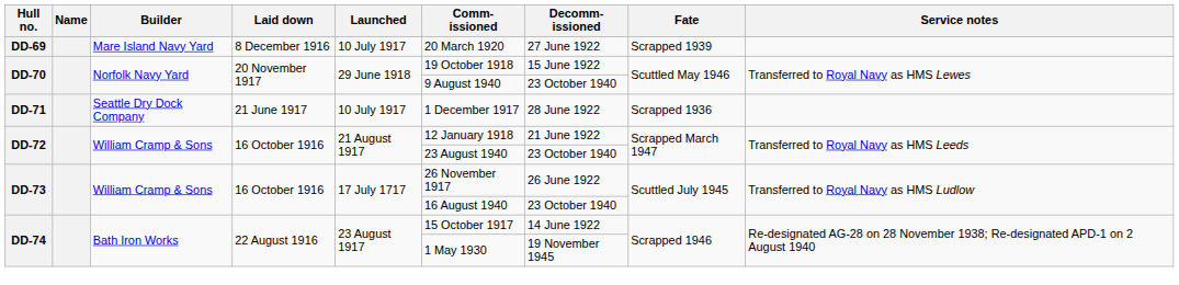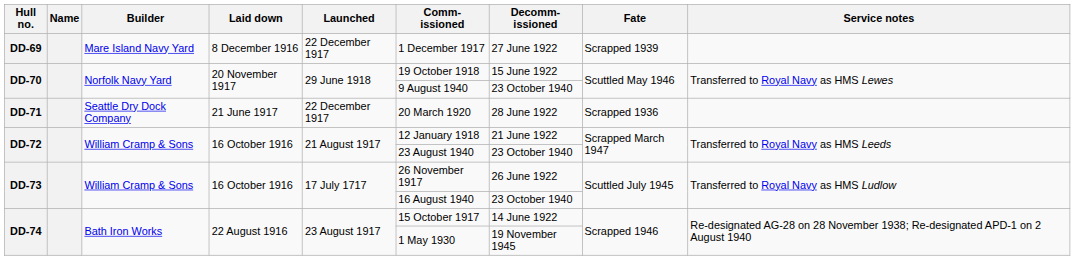 <table class="wikitable sortable plainrowheaders">
 <tr>
 <th scope="col">Hull no.</th>
 <th scope="col">Name</th>
 <th scope="col" style="max-width: 9em;">Builder</th>
 <th scope="col" style="max-width: 6em;">Laid down</th>
 <th scope="col" style="max-width: 6em;">Launched</th>
 <th scope="col" style="max-width: 6em;">Comm-<br>issioned</th>
 <th scope="col" style="max-width: 6em;">Decomm-<br>issioned</th>
 <th scope="col">Fate</th>
 <th scope="col">Service notes</th>
 </tr>
 <tr>
 <th scope="row">DD-69</th>
 <th scope="row"></th>
 <td><a href='#'>Mare Island Navy Yard</a></td>
 <td>8 December 1916</td>
-<td>10 July 1917</td>
-<td>20 March 1920</td>
+<td>22 December 1917</td>
+<td>1 December 1917</td>
 <td>27 June 1922</td>
 <td data-sort-value="March 1939">Scrapped 1939</td>
 <td></td>
 </tr>
 <tr>
 <th scope="row" rowspan=2>DD-70</th>
 <th scope="row" rowspan=2></th>
 <td rowspan=2><a href='#'>Norfolk Navy Yard</a></td>
 <td rowspan=2>20 November 1917</td>
 <td rowspan=2>29 June 1918</td>
 <td>19 October 1918</td>
 <td>15 June 1922</td>
 <td rowspan=2 data-sort-value="May 1946">Scuttled May 1946</td>
 <td rowspan=2>Transferred to <a href='#'>Royal Navy</a> as HMS <em>Lewes</em></td>
 </tr>
 <tr>
 <td>9 August 1940</td>
 <td>23 October 1940</td>
 </tr>
 <tr>
 <th scope="row">DD-71</th>
 <th scope="row"></th>
 <td><a href='#'>Seattle Dry Dock Company</a></td>
 <td>21 June 1917</td>
-<td>10 July 1917</td>
-<td>1 December 1917</td>
+<td>22 December 1917</td>
+<td>20 March 1920</td>
 <td>28 June 1922</td>
 <td data-sort-value="1936">Scrapped 1936</td>
 <td></td>
 </tr>
 <tr>
 <th scope="row" rowspan=2>DD-72</th>
 <th scope="row" rowspan=2></th>
 <td rowspan=2><a href='#'>William Cramp & Sons</a></td>
 <td rowspan=2>16 October 1916</td>
 <td rowspan=2>21 August 1917</td>
 <td>12 January 1918</td>
 <td>21 June 1922</td>
 <td rowspan=2 data-sort-value="March 1947">Scrapped March 1947</td>
 <td rowspan=2>Transferred to <a href='#'>Royal Navy</a> as HMS <em>Leeds</em></td>
 </tr>
 <tr>
 <td>23 August 1940</td>
 <td>23 October 1940</td>
 </tr>
 <tr>
 <th scope="row" rowspan=2>DD-73</th>
 <th scope="row" rowspan=2></th>
 <td rowspan=2><a href='#'>William Cramp & Sons</a></td>
 <td rowspan=2>16 October 1916</td>
 <td rowspan=2>17 July 1717</td>
 <td>26 November 1917</td>
 <td>26 June 1922</td>
 <td rowspan=2 data-sort-value="July 1945">Scuttled July 1945</td>
 <td rowspan=2>Transferred to <a href='#'>Royal Navy</a> as HMS <em>Ludlow</em></td>
 </tr>
 <tr>
 <td>16 August 1940</td>
 <td>23 October 1940</td>
 </tr>
 <tr>
 <th scope="row" rowspan=2>DD-74</th>
 <th scope="row" rowspan=2></th>
 <td rowspan=2><a href='#'>Bath Iron Works</a></td>
 <td rowspan=2>22 August 1916</td>
 <td rowspan=2>23 August 1917</td>
 <td>15 October 1917</td>
 <td>14 June 1922</td>
 <td rowspan=2 data-sort-value="1946">Scrapped 1946</td>
 <td rowspan=2>Re-designated AG-28 on 28 November 1938; Re-designated APD-1 on 2 August 1940</td>
 </tr>
 <tr>
 <td>1 May 1930</td>
 <td>19 November 1945</td>
 </tr>
 </table>
